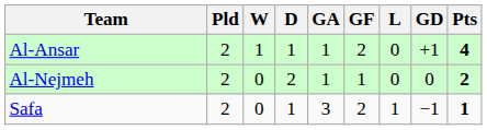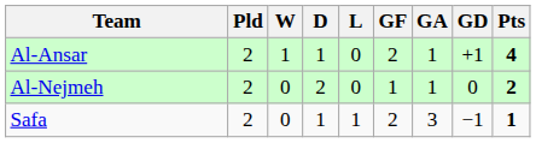 <table class="wikitable" style="text-align: center;">
 <tr>
 <th width=165>Team</th>
 <th width=20>Pld</th>
 <th width=20>W</th>
 <th width=20>D</th>
+<th width=20>L</th>
+<th width=20>GF</th>
 <th width=20>GA</th>
-<th width=20>GF</th>
-<th width=20>L</th>
 <th width=20>GD</th>
 <th width=20>Pts</th>
 </tr>
 <tr bgcolor = ccffcc>
 <td style="text-align:left;"><a href='#'>Al-Ansar</a></td>
 <td>2</td>
 <td>1</td>
 <td>1</td>
+<td>0</td>
+<td>2</td>
 <td>1</td>
-<td>2</td>
-<td>0</td>
 <td>+1</td>
 <td><strong>4</strong></td>
 </tr>
 <tr bgcolor = ccffcc>
 <td style="text-align:left;"><a href='#'>Al-Nejmeh</a></td>
 <td>2</td>
 <td>0</td>
 <td>2</td>
+<td>0</td>
 <td>1</td>
 <td>1</td>
-<td>0</td>
 <td>0</td>
 <td><strong>2</strong></td>
 </tr>
 <tr>
 <td style="text-align:left;"><a href='#'>Safa</a></td>
 <td>2</td>
 <td>0</td>
 <td>1</td>
+<td>1</td>
+<td>2</td>
 <td>3</td>
-<td>2</td>
-<td>1</td>
 <td>−1</td>
 <td><strong>1</strong></td>
 </tr>
 </table>
